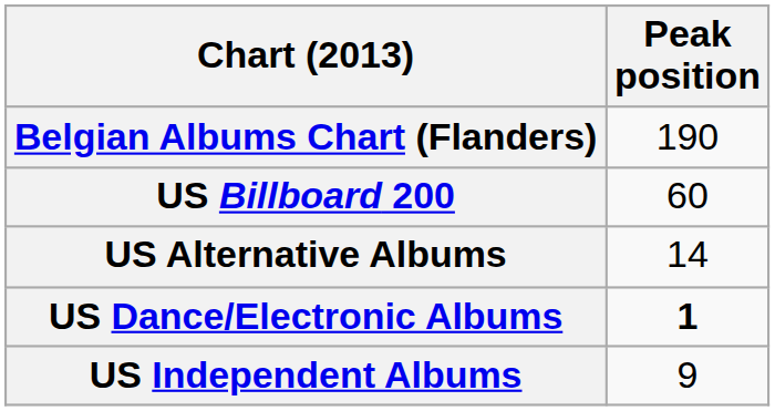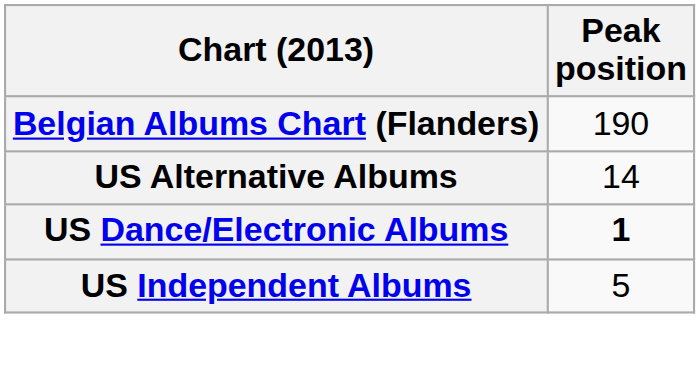 <table class="wikitable sortable plainrowheaders" style="text-align:center">
 <tr>
 <th scope="col">Chart (2013)</th>
 <th scope="col">Peak<br>position</th>
 </tr>
 <tr>
 <th scope="row"><a href='#'>Belgian Albums Chart</a> (Flanders)</th>
 <td>190</td>
-</tr>
-<tr>
-<th scope="row">US <a href='#'><em>Billboard</em> 200</a></th>
-<td>60</td>
 </tr>
 <tr>
 <th scope="row">US Alternative Albums</th>
 <td>14</td>
 </tr>
 <tr>
 <th scope="row">US <a href='#'>Dance/Electronic Albums</a></th>
 <td><strong>1</strong></td>
 </tr>
 <tr>
 <th scope="row">US <a href='#'>Independent Albums</a></th>
-<td>9</td>
+<td>5</td>
 </tr>
 </table>
